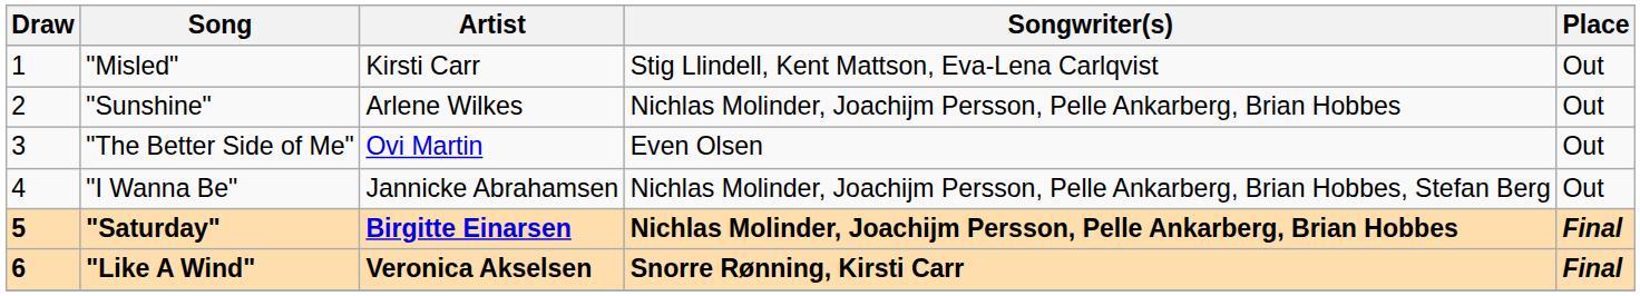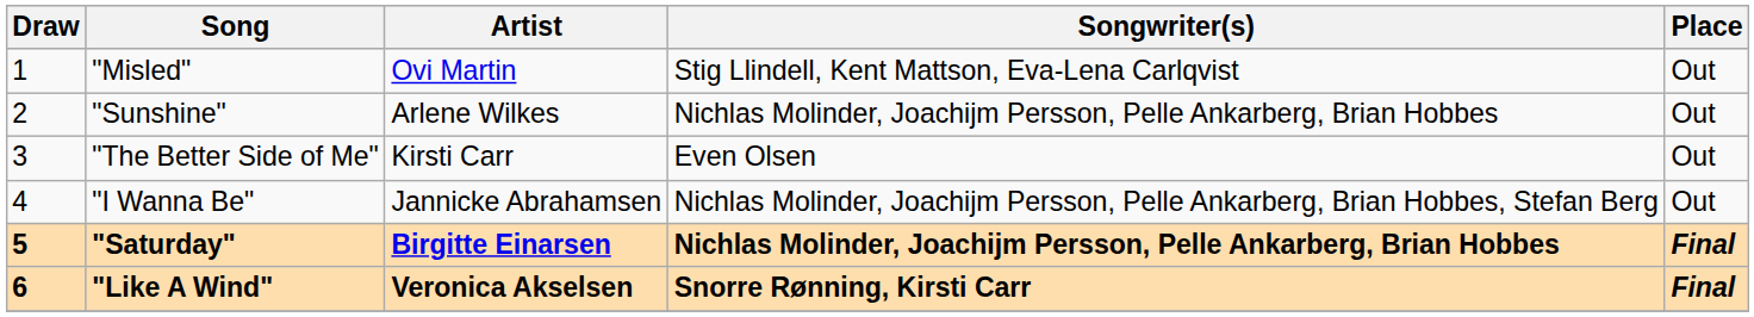 <table class="sortable wikitable" style="margin: 1em auto 1em auto">
 <tr bgcolor="#CCCCCC">
 <th>Draw</th>
 <th>Song</th>
 <th>Artist</th>
 <th>Songwriter(s)</th>
 <th>Place</th>
 </tr>
 <tr>
 <td>1</td>
 <td>"Misled"</td>
-<td>Kirsti Carr</td>
+<td><a href='#'>Ovi Martin</a></td>
 <td>Stig Llindell, Kent Mattson, Eva-Lena Carlqvist</td>
 <td>Out</td>
 </tr>
 <tr>
 <td>2</td>
 <td>"Sunshine"</td>
 <td>Arlene Wilkes</td>
 <td>Nichlas Molinder, Joachijm Persson, Pelle Ankarberg, Brian Hobbes</td>
 <td>Out</td>
 </tr>
 <tr>
 <td>3</td>
 <td>"The Better Side of Me"</td>
-<td><a href='#'>Ovi Martin</a></td>
+<td>Kirsti Carr</td>
 <td>Even Olsen</td>
 <td>Out</td>
 </tr>
 <tr>
 <td>4</td>
 <td>"I Wanna Be"</td>
 <td>Jannicke Abrahamsen</td>
 <td>Nichlas Molinder, Joachijm Persson, Pelle Ankarberg, Brian Hobbes, Stefan Berg</td>
 <td>Out</td>
 </tr>
 <tr style="font-weight:bold; background:navajowhite;">
 <td>5</td>
 <td>"Saturday"</td>
 <td><a href='#'>Birgitte Einarsen</a></td>
 <td>Nichlas Molinder, Joachijm Persson, Pelle Ankarberg, Brian Hobbes</td>
 <td><strong><em>Final</em></strong></td>
 </tr>
 <tr style="font-weight:bold; background:navajowhite;">
 <td>6</td>
 <td>"Like A Wind"</td>
 <td>Veronica Akselsen</td>
 <td>Snorre Rønning, Kirsti Carr</td>
 <td><strong><em>Final</em></strong></td>
 </tr>
 <tr>
 </tr>
 </table>
